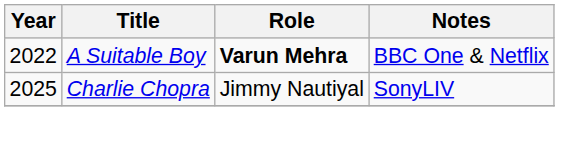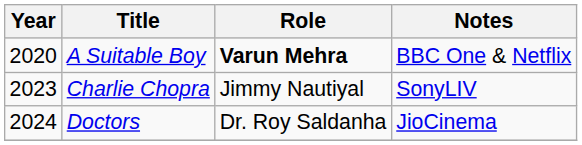 <table class="wikitable">
 <tr>
 <th>Year</th>
 <th>Title</th>
 <th>Role</th>
 <th>Notes</th>
 </tr>
 <tr>
-<td>2022</td>
+<td>2020</td>
 <td><a href='#'><em>A Suitable Boy</em></a></td>
 <td><strong>Varun Mehra</strong></td>
 <td><a href='#'>BBC One</a> & <a href='#'>Netflix</a></td>
 </tr>
 <tr>
-<td>2025</td>
+<td>2023</td>
 <td><em><a href='#'>Charlie Chopra</a></em></td>
 <td>Jimmy Nautiyal</td>
 <td><a href='#'>SonyLIV</a></td>
 </tr>
 <tr>
+<td>2024</td>
+<td><a href='#'><em>Doctors</em></a></td>
+<td>Dr. Roy Saldanha</td>
+<td><a href='#'>JioCinema</a></td>
+</tr>
+<tr>
 </tr>
 </table>
